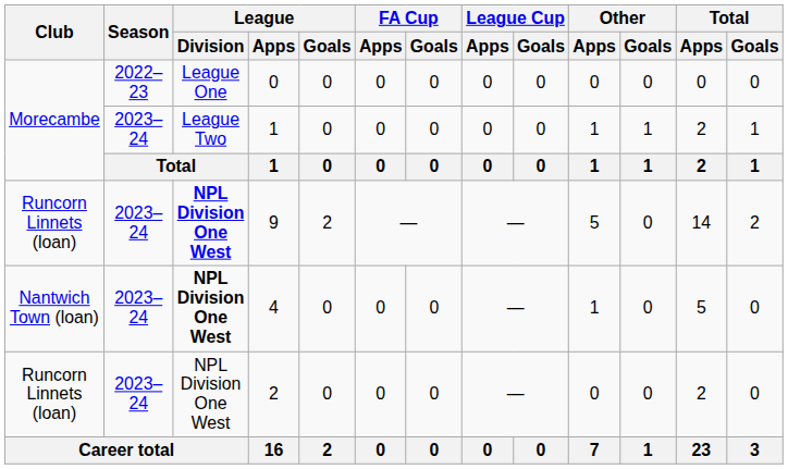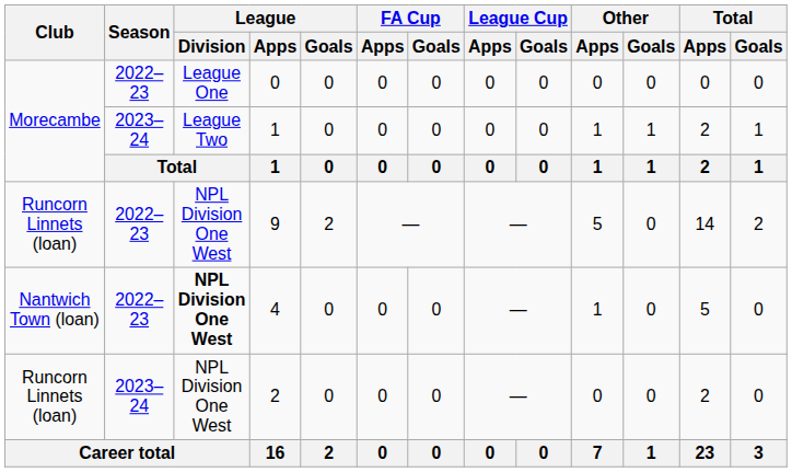 <table class="wikitable" style="text-align: center">
 <tr>
 <th rowspan="2">Club</th>
 <th rowspan="2">Season</th>
 <th colspan="3">League</th>
 <th colspan="2"><a href='#'>FA Cup</a></th>
 <th colspan="2"><a href='#'>League Cup</a></th>
 <th colspan="2">Other</th>
 <th colspan="2">Total</th>
 </tr>
 <tr>
 <th>Division</th>
 <th>Apps</th>
 <th>Goals</th>
 <th>Apps</th>
 <th>Goals</th>
 <th>Apps</th>
 <th>Goals</th>
 <th>Apps</th>
 <th>Goals</th>
 <th>Apps</th>
 <th>Goals</th>
 </tr>
 <tr>
 <td rowspan="3"><a href='#'>Morecambe</a></td>
 <td><a href='#'>2022–23</a></td>
 <td><a href='#'>League One</a></td>
 <td>0</td>
 <td>0</td>
 <td>0</td>
 <td>0</td>
 <td>0</td>
 <td>0</td>
 <td>0</td>
 <td>0</td>
 <td>0</td>
 <td>0</td>
 </tr>
 <tr>
 <td><a href='#'>2023–24</a></td>
 <td><a href='#'>League Two</a></td>
 <td>1</td>
 <td>0</td>
 <td>0</td>
 <td>0</td>
 <td>0</td>
 <td>0</td>
 <td>1</td>
 <td>1</td>
 <td>2</td>
 <td>1</td>
 </tr>
 <tr>
 <th colspan="2">Total</th>
 <th>1</th>
 <th>0</th>
 <th>0</th>
 <th>0</th>
 <th>0</th>
 <th>0</th>
 <th>1</th>
 <th>1</th>
 <th>2</th>
 <th>1</th>
 </tr>
 <tr>
 <td><a href='#'>Runcorn Linnets</a> (loan)</td>
-<td><a href='#'>2023–24</a></td>
-<td><strong><a href='#'>NPL Division One West</a></strong></td>
+<td><a href='#'>2022–23</a></td>
+<td><a href='#'>NPL Division One West</a></td>
 <td>9</td>
 <td>2</td>
 <td colspan="2">—</td>
 <td colspan="2">—</td>
 <td>5</td>
 <td>0</td>
 <td>14</td>
 <td>2</td>
 </tr>
 <tr>
 <td><a href='#'>Nantwich Town</a> (loan)</td>
-<td><a href='#'>2023–24</a></td>
+<td><a href='#'>2022–23</a></td>
 <td><strong>NPL Division One West</strong></td>
 <td>4</td>
 <td>0</td>
 <td>0</td>
 <td>0</td>
 <td colspan="2">—</td>
 <td>1</td>
 <td>0</td>
 <td>5</td>
 <td>0</td>
 </tr>
 <tr>
 <td>Runcorn Linnets (loan)</td>
 <td><a href='#'>2023–24</a></td>
 <td>NPL Division One West</td>
 <td>2</td>
 <td>0</td>
 <td>0</td>
 <td>0</td>
 <td colspan="2">—</td>
 <td>0</td>
 <td>0</td>
 <td>2</td>
 <td>0</td>
 </tr>
 <tr>
 <th colspan="3">Career total</th>
 <th>16</th>
 <th>2</th>
 <th>0</th>
 <th>0</th>
 <th>0</th>
 <th>0</th>
 <th>7</th>
 <th>1</th>
 <th>23</th>
 <th>3</th>
 </tr>
 </table>
